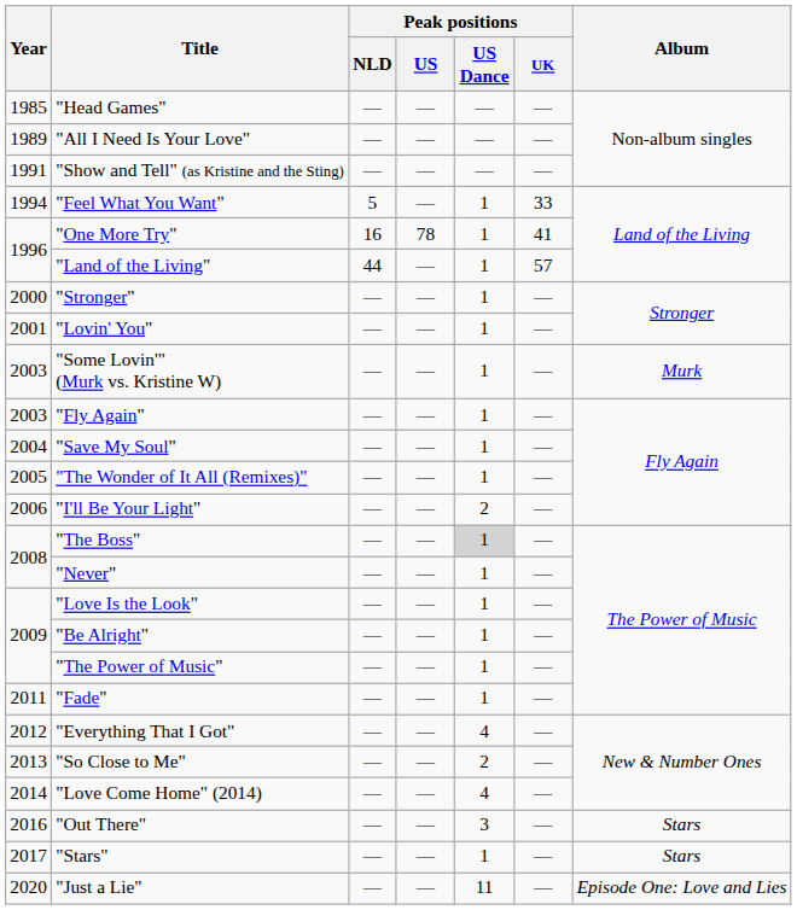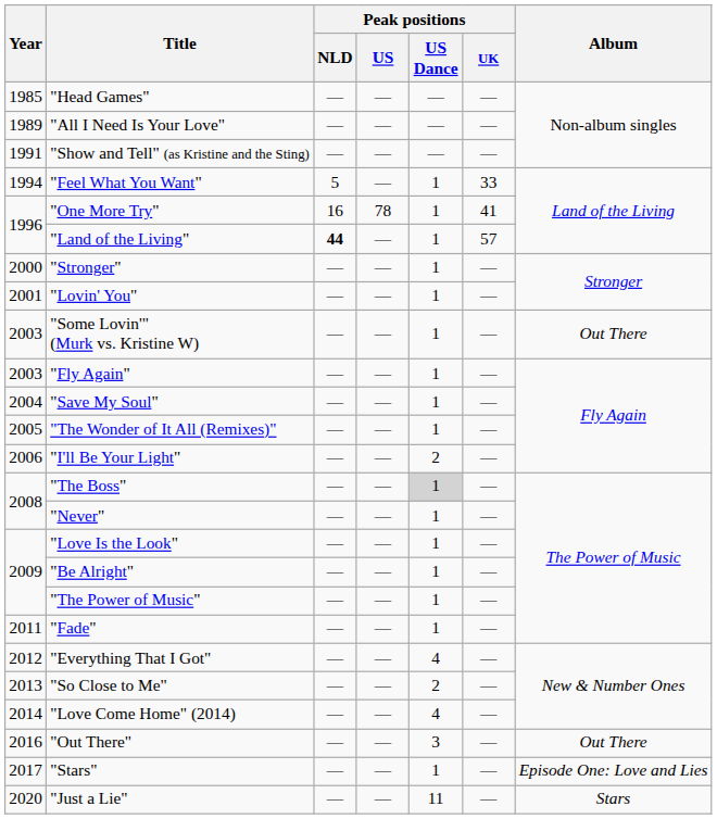 <table class="wikitable" style="text-align: center; font-size: small;">
 <tr>
 <th rowspan="2">Year</th>
 <th rowspan="2">Title</th>
 <th colspan="4">Peak positions</th>
 <th rowspan="2">Album</th>
 </tr>
 <tr>
 <th>NLD<br></th>
 <th style="width:35px;"><a href='#'>US</a></th>
 <th style="width:35px;"><a href='#'>US Dance</a><br></th>
 <th style="width:35px;"><small><a href='#'>UK</a></small><br></th>
 </tr>
 <tr>
 <td style="text-align:center;">1985</td>
 <td align="left">"Head Games"</td>
 <td>—</td>
 <td style="text-align:center;">—</td>
 <td style="text-align:center;">—</td>
 <td style="text-align:center;">—</td>
 <td rowspan="3">Non-album singles</td>
 </tr>
 <tr>
 <td style="text-align:center;">1989</td>
 <td align="left">"All I Need Is Your Love"</td>
 <td>—</td>
 <td style="text-align:center;">—</td>
 <td style="text-align:center;">—</td>
 <td style="text-align:center;">—</td>
 </tr>
 <tr>
 <td style="text-align:center;">1991</td>
 <td align="left">"Show and Tell" <small>(as Kristine and the Sting)</small></td>
 <td>—</td>
 <td style="text-align:center;">—</td>
 <td style="text-align:center;">—</td>
 <td style="text-align:center;">—</td>
 </tr>
 <tr>
 <td style="text-align:center;">1994</td>
 <td align="left">"<a href='#'>Feel What You Want</a>"</td>
 <td>5</td>
 <td style="text-align:center;">—</td>
 <td style="text-align:center;">1</td>
 <td style="text-align:center;">33</td>
 <td rowspan="3"><em><a href='#'>Land of the Living</a></em></td>
 </tr>
 <tr>
 <td style="text-align:center;" rowspan="2">1996</td>
 <td align="left">"<a href='#'>One More Try</a>"</td>
 <td>16</td>
 <td style="text-align:center;">78</td>
 <td style="text-align:center;">1</td>
 <td style="text-align:center;">41</td>
 </tr>
 <tr>
 <td align="left">"<a href='#'>Land of the Living</a>"</td>
-<td>44</td>
+<td><strong>44</strong></td>
 <td style="text-align:center;">—</td>
 <td style="text-align:center;">1</td>
 <td style="text-align:center;">57</td>
 </tr>
 <tr>
 <td style="text-align:center;">2000</td>
 <td align="left">"<a href='#'>Stronger</a>"</td>
 <td>—</td>
 <td style="text-align:center;">—</td>
 <td style="text-align:center;">1</td>
 <td style="text-align:center;">—</td>
 <td rowspan="2"><em><a href='#'>Stronger</a></em></td>
 </tr>
 <tr>
 <td style="text-align:center;">2001</td>
 <td align="left">"<a href='#'>Lovin' You</a>"</td>
 <td>—</td>
 <td style="text-align:center;">—</td>
 <td style="text-align:center;">1</td>
 <td style="text-align:center;">—</td>
 </tr>
 <tr>
 <td style="text-align:center;">2003</td>
 <td align="left">"Some Lovin'"<br><span>(<a href='#'>Murk</a> vs. Kristine W)</span></td>
 <td>—</td>
 <td style="text-align:center;">—</td>
 <td style="text-align:center;">1</td>
 <td style="text-align:center;">—</td>
-<td><em><a href='#'>Murk</a></em></td>
+<td><em>Out There</em></td>
 </tr>
 <tr>
 <td style="text-align:center;">2003</td>
 <td align="left">"<a href='#'>Fly Again</a>"</td>
 <td>—</td>
 <td style="text-align:center;">—</td>
 <td style="text-align:center;">1</td>
 <td style="text-align:center;">—</td>
 <td rowspan="4"><em><a href='#'>Fly Again</a></em></td>
 </tr>
 <tr>
 <td style="text-align:center;">2004</td>
 <td align="left">"<a href='#'>Save My Soul</a>"</td>
 <td>—</td>
 <td style="text-align:center;">—</td>
 <td style="text-align:center;">1</td>
 <td style="text-align:center;">—</td>
 </tr>
 <tr>
 <td style="text-align:center;">2005</td>
 <td align="left"><a href='#'>"The Wonder of It All (Remixes)"</a></td>
 <td>—</td>
 <td style="text-align:center;">—</td>
 <td style="text-align:center;">1</td>
 <td style="text-align:center;">—</td>
 </tr>
 <tr>
 <td style="text-align:center;">2006</td>
 <td align="left">"<a href='#'>I'll Be Your Light</a>"</td>
 <td>—</td>
 <td style="text-align:center;">—</td>
 <td style="text-align:center;">2</td>
 <td style="text-align:center;">—</td>
 </tr>
 <tr>
 <td style="text-align:center;" rowspan="2">2008</td>
 <td align="left">"<a href='#'>The Boss</a>"</td>
 <td>—</td>
 <td style="text-align:center;">—</td>
 <td style="background: lightgrey; text-align:center;">1</td>
 <td style="text-align:center;">—</td>
 <td rowspan="6"><em><a href='#'>The Power of Music</a></em></td>
 </tr>
 <tr>
 <td align="left">"<a href='#'>Never</a>"</td>
 <td>—</td>
 <td style="text-align:center;">—</td>
 <td style="text-align:center;">1</td>
 <td style="text-align:center;">—</td>
 </tr>
 <tr>
 <td style="text-align:center;" rowspan="3">2009</td>
 <td align="left">"<a href='#'>Love Is the Look</a>"</td>
 <td>—</td>
 <td style="text-align:center;">—</td>
 <td style="text-align:center;">1</td>
 <td style="text-align:center;">—</td>
 </tr>
 <tr>
 <td align="left">"<a href='#'>Be Alright</a>"</td>
 <td>—</td>
 <td style="text-align:center;">—</td>
 <td style="text-align:center;">1</td>
 <td style="text-align:center;">—</td>
 </tr>
 <tr>
 <td align="left">"<a href='#'>The Power of Music</a>"</td>
 <td>—</td>
 <td style="text-align:center;">—</td>
 <td style="text-align:center;">1</td>
 <td style="text-align:center;">—</td>
 </tr>
 <tr>
 <td style="text-align:center;">2011</td>
 <td align="left">"<a href='#'>Fade</a>"</td>
 <td>—</td>
 <td style="text-align:center;">—</td>
 <td style="text-align:center;">1</td>
 <td style="text-align:center;">—</td>
 </tr>
 <tr>
 <td style="text-align:center;">2012</td>
 <td align="left">"Everything That I Got"</td>
 <td>—</td>
 <td style="text-align:center;">—</td>
 <td style="text-align:center;">4</td>
 <td style="text-align:center;">—</td>
 <td rowspan="3"><em>New & Number Ones</em></td>
 </tr>
 <tr>
 <td style="text-align:center;">2013</td>
 <td align="left">"So Close to Me"</td>
 <td>—</td>
 <td style="text-align:center;">—</td>
 <td style="text-align:center;">2</td>
 <td style="text-align:center;">—</td>
 </tr>
 <tr>
 <td style="text-align:center;">2014</td>
 <td align="left">"Love Come Home" (2014)</td>
 <td>—</td>
 <td style="text-align:center;">—</td>
 <td style="text-align:center;">4</td>
 <td style="text-align:center;">—</td>
 </tr>
 <tr>
 <td style="text-align:center;">2016</td>
 <td align="left">"Out There"</td>
 <td>—</td>
 <td style="text-align:center;">—</td>
 <td style="text-align:center;">3</td>
 <td style="text-align:center;">—</td>
-<td><em>Stars</em></td>
+<td><em>Out There</em></td>
 </tr>
 <tr>
 <td style="text-align:center;">2017</td>
 <td align="left">"Stars"</td>
 <td>—</td>
 <td style="text-align:center;">—</td>
 <td style="text-align:center;">1</td>
 <td style="text-align:center;">—</td>
-<td><em>Stars</em></td>
+<td><em>Episode One: Love and Lies</em></td>
 </tr>
 <tr>
 <td style="text-align:center;">2020</td>
 <td align="left">"Just a Lie"</td>
 <td>—</td>
 <td style="text-align:center;">—</td>
 <td style="text-align:center;">11</td>
 <td style="text-align:center;">—</td>
-<td><em>Episode One: Love and Lies</em></td>
+<td><em>Stars</em></td>
 </tr>
 </table>
